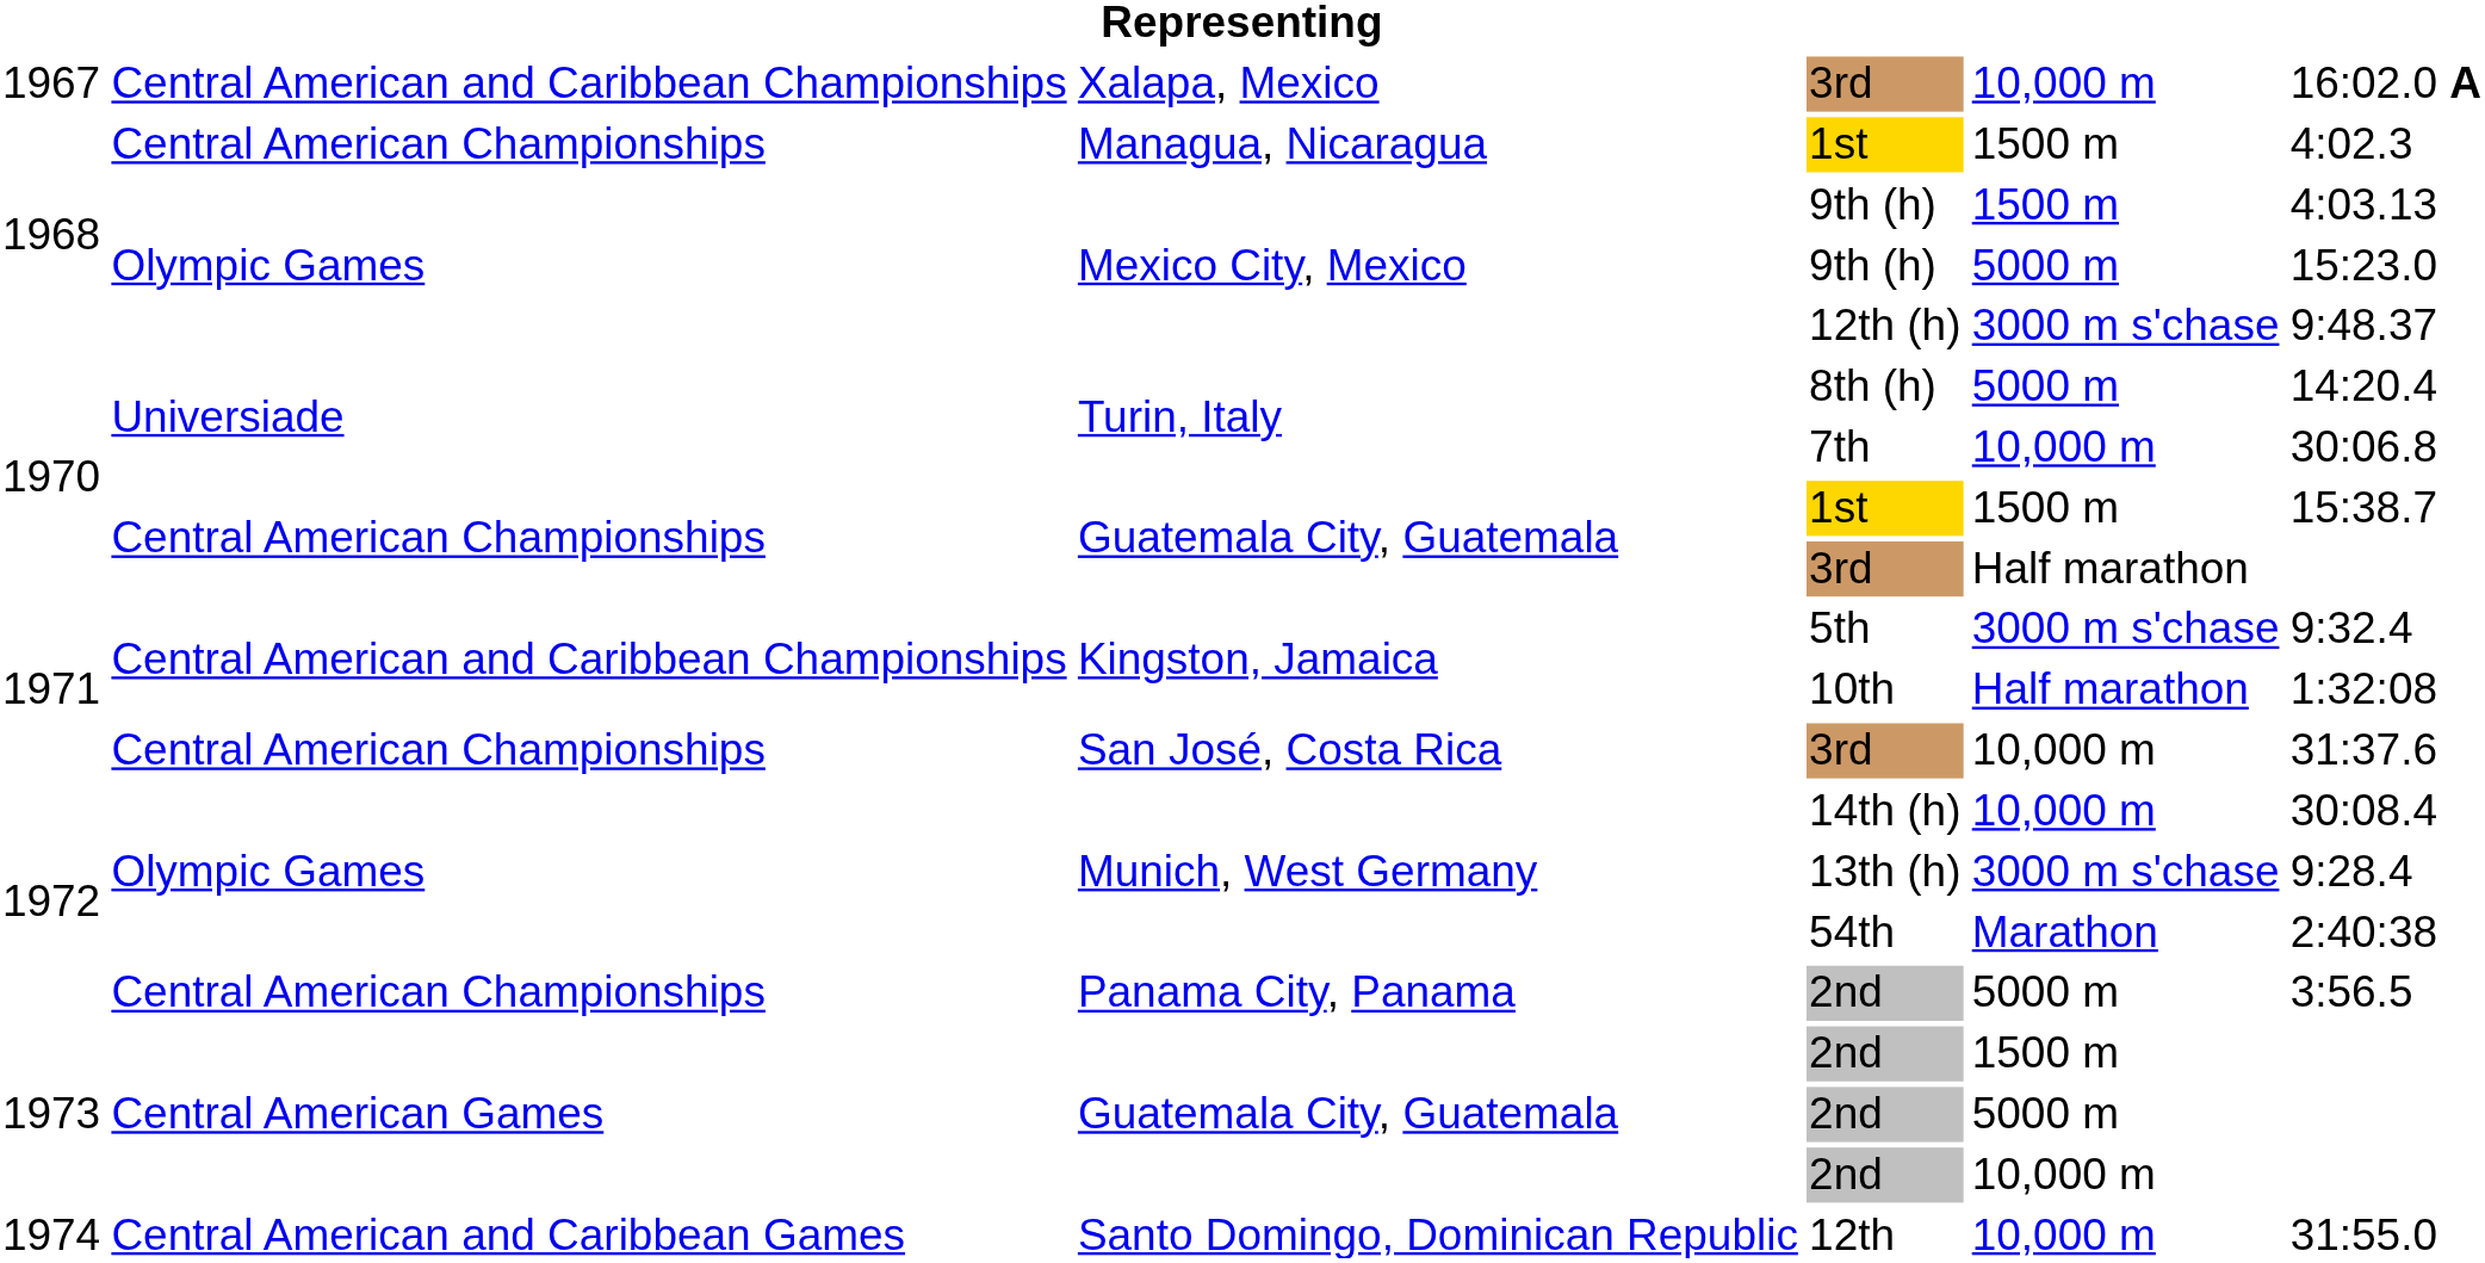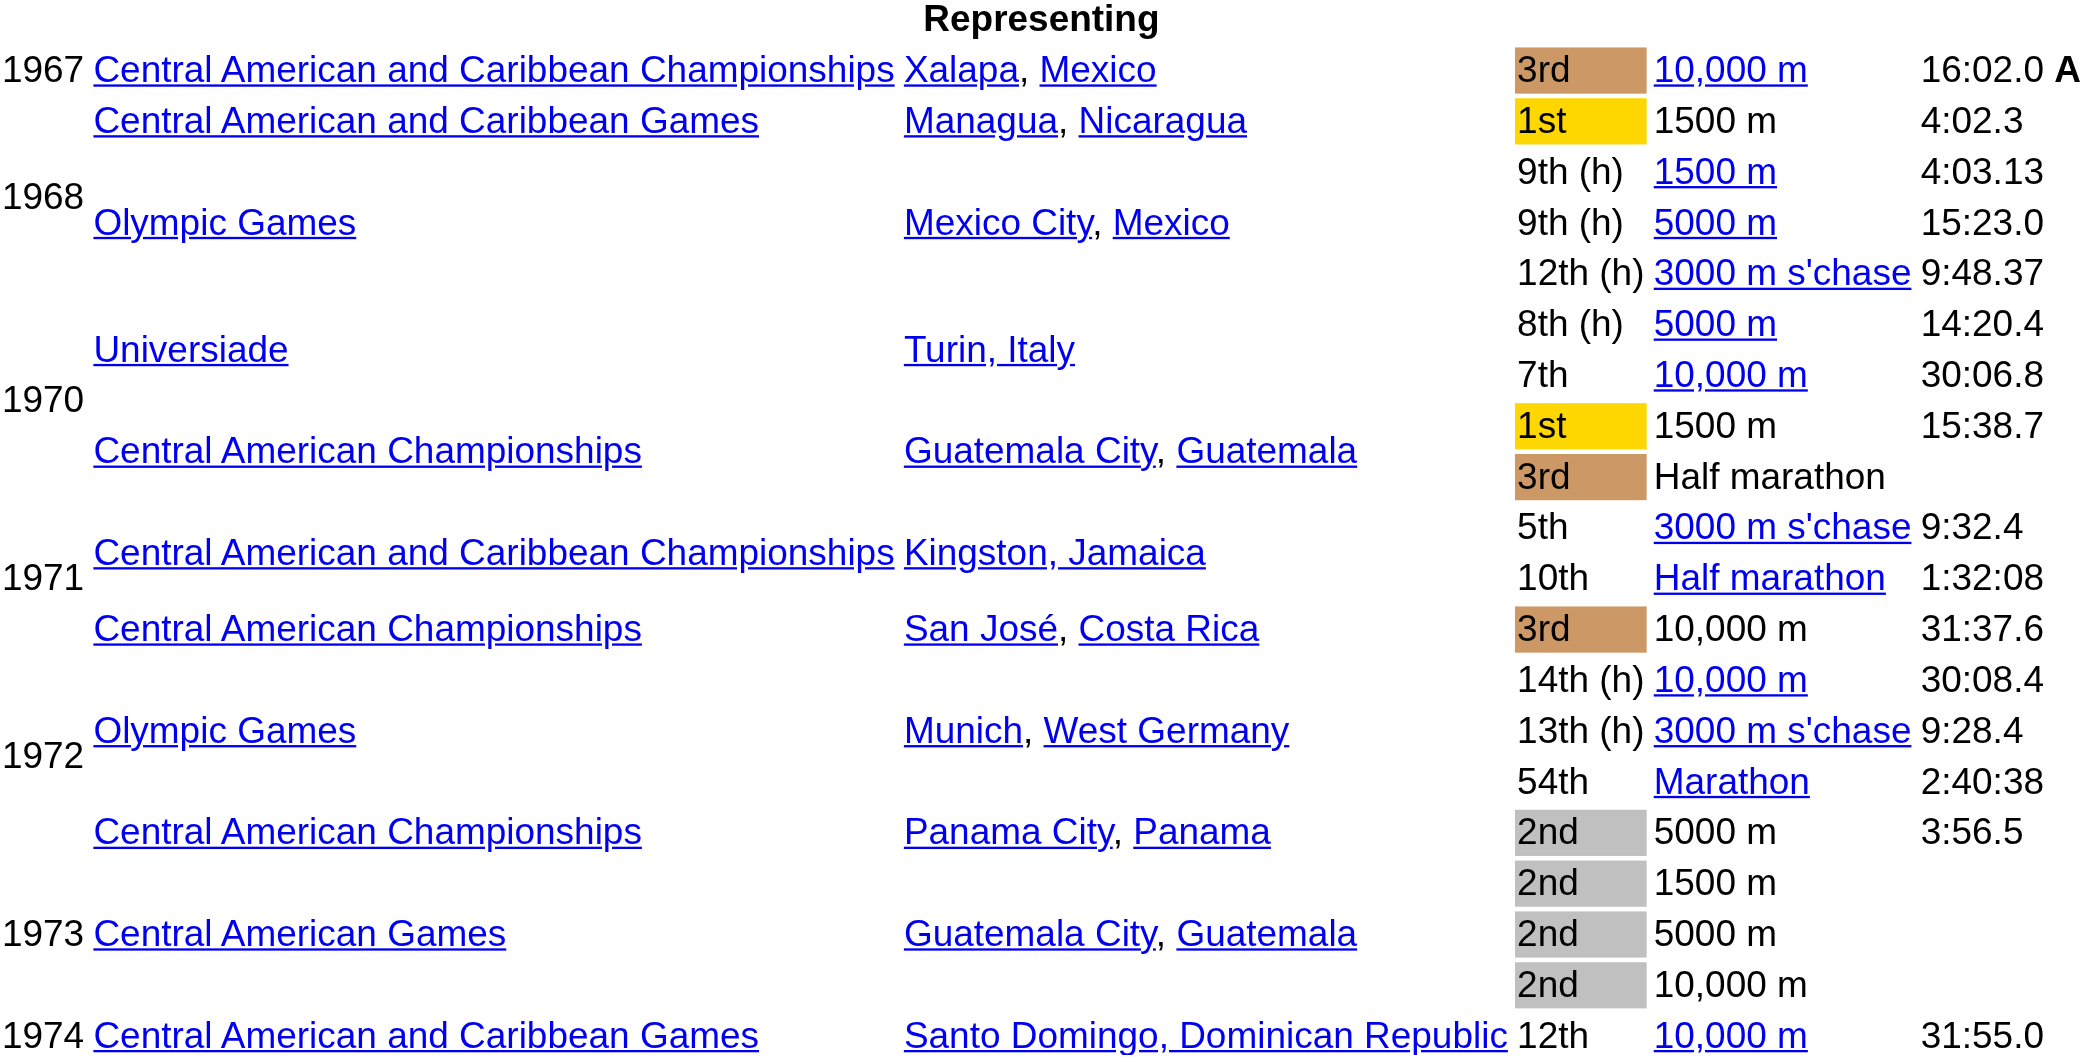 <table>
 <tr>
 <th colspan="6">Representing </th>
 </tr>
 <tr>
 <td>1967</td>
 <td><a href='#'>Central American and Caribbean Championships</a></td>
 <td><a href='#'>Xalapa</a>, <a href='#'>Mexico</a></td>
 <td bgcolor=cc9966>3rd</td>
 <td><a href='#'>10,000 m</a></td>
 <td>16:02.0 <strong>A</strong></td>
 </tr>
 <tr>
 <td rowspan = "4">1968</td>
-<td><a href='#'>Central American Championships</a></td>
+<td><a href='#'>Central American and Caribbean Games</a></td>
 <td><a href='#'>Managua</a>, <a href='#'>Nicaragua</a></td>
 <td bgcolor=gold>1st</td>
 <td>1500 m</td>
 <td>4:02.3</td>
 </tr>
 <tr>
 <td rowspan = "3"><a href='#'>Olympic Games</a></td>
 <td rowspan = "3"><a href='#'>Mexico City</a>, <a href='#'>Mexico</a></td>
 <td>9th (h)</td>
 <td><a href='#'>1500 m</a></td>
 <td>4:03.13</td>
 </tr>
 <tr>
 <td>9th (h)</td>
 <td><a href='#'>5000 m</a></td>
 <td>15:23.0</td>
 </tr>
 <tr>
 <td>12th (h)</td>
 <td><a href='#'>3000 m s'chase</a></td>
 <td>9:48.37</td>
 </tr>
 <tr>
 <td rowspan = "4">1970</td>
 <td rowspan=2><a href='#'>Universiade</a></td>
 <td rowspan=2><a href='#'>Turin, Italy</a></td>
 <td>8th (h)</td>
 <td><a href='#'>5000 m</a></td>
 <td>14:20.4</td>
 </tr>
 <tr>
 <td>7th</td>
 <td><a href='#'>10,000 m</a></td>
 <td>30:06.8</td>
 </tr>
 <tr>
 <td rowspan = "2"><a href='#'>Central American Championships</a></td>
 <td rowspan = "2"><a href='#'>Guatemala City</a>, <a href='#'>Guatemala</a></td>
 <td bgcolor=gold>1st</td>
 <td>1500 m</td>
 <td>15:38.7</td>
 </tr>
 <tr>
 <td bgcolor=cc9966>3rd</td>
 <td>Half marathon</td>
 <td></td>
 </tr>
 <tr>
 <td rowspan=3>1971</td>
 <td rowspan=2><a href='#'>Central American and Caribbean Championships</a></td>
 <td rowspan=2><a href='#'>Kingston, Jamaica</a></td>
 <td>5th</td>
 <td><a href='#'>3000 m s'chase</a></td>
 <td>9:32.4</td>
 </tr>
 <tr>
 <td>10th</td>
 <td><a href='#'>Half marathon</a></td>
 <td>1:32:08</td>
 </tr>
 <tr>
 <td><a href='#'>Central American Championships</a></td>
 <td><a href='#'>San José</a>, <a href='#'>Costa Rica</a></td>
 <td bgcolor=cc9966>3rd</td>
 <td>10,000 m</td>
 <td>31:37.6</td>
 </tr>
 <tr>
 <td rowspan = "4">1972</td>
 <td rowspan = "3"><a href='#'>Olympic Games</a></td>
 <td rowspan = "3"><a href='#'>Munich</a>, <a href='#'>West Germany</a></td>
 <td>14th (h)</td>
 <td><a href='#'>10,000 m</a></td>
 <td>30:08.4</td>
 </tr>
 <tr>
 <td>13th (h)</td>
 <td><a href='#'>3000 m s'chase</a></td>
 <td>9:28.4</td>
 </tr>
 <tr>
 <td>54th</td>
 <td><a href='#'>Marathon</a></td>
 <td>2:40:38</td>
 </tr>
 <tr>
 <td><a href='#'>Central American Championships</a></td>
 <td><a href='#'>Panama City</a>, <a href='#'>Panama</a></td>
 <td bgcolor=silver>2nd</td>
 <td>5000 m</td>
 <td>3:56.5</td>
 </tr>
 <tr>
 <td rowspan = "3">1973</td>
 <td rowspan = "3"><a href='#'>Central American Games</a></td>
 <td rowspan = "3"><a href='#'>Guatemala City</a>, <a href='#'>Guatemala</a></td>
 <td bgcolor=silver>2nd</td>
 <td>1500 m</td>
 <td></td>
 </tr>
 <tr>
 <td bgcolor=silver>2nd</td>
 <td>5000 m</td>
 <td></td>
 </tr>
 <tr>
 <td bgcolor=silver>2nd</td>
 <td>10,000 m</td>
 <td></td>
 </tr>
 <tr>
 <td>1974</td>
 <td><a href='#'>Central American and Caribbean Games</a></td>
 <td><a href='#'>Santo Domingo, Dominican Republic</a></td>
 <td>12th</td>
 <td><a href='#'>10,000 m</a></td>
 <td>31:55.0</td>
 </tr>
 </table>
